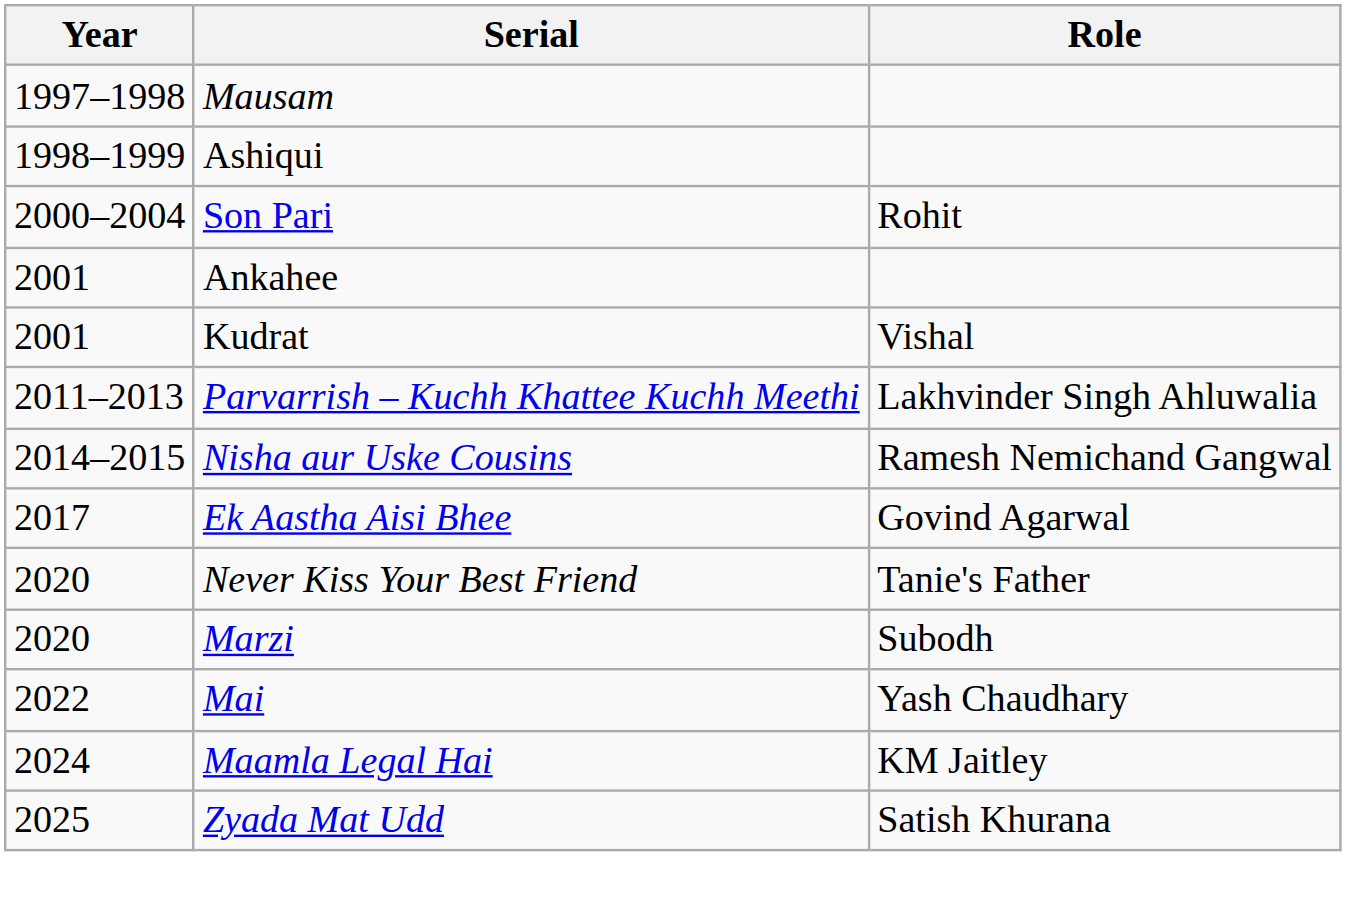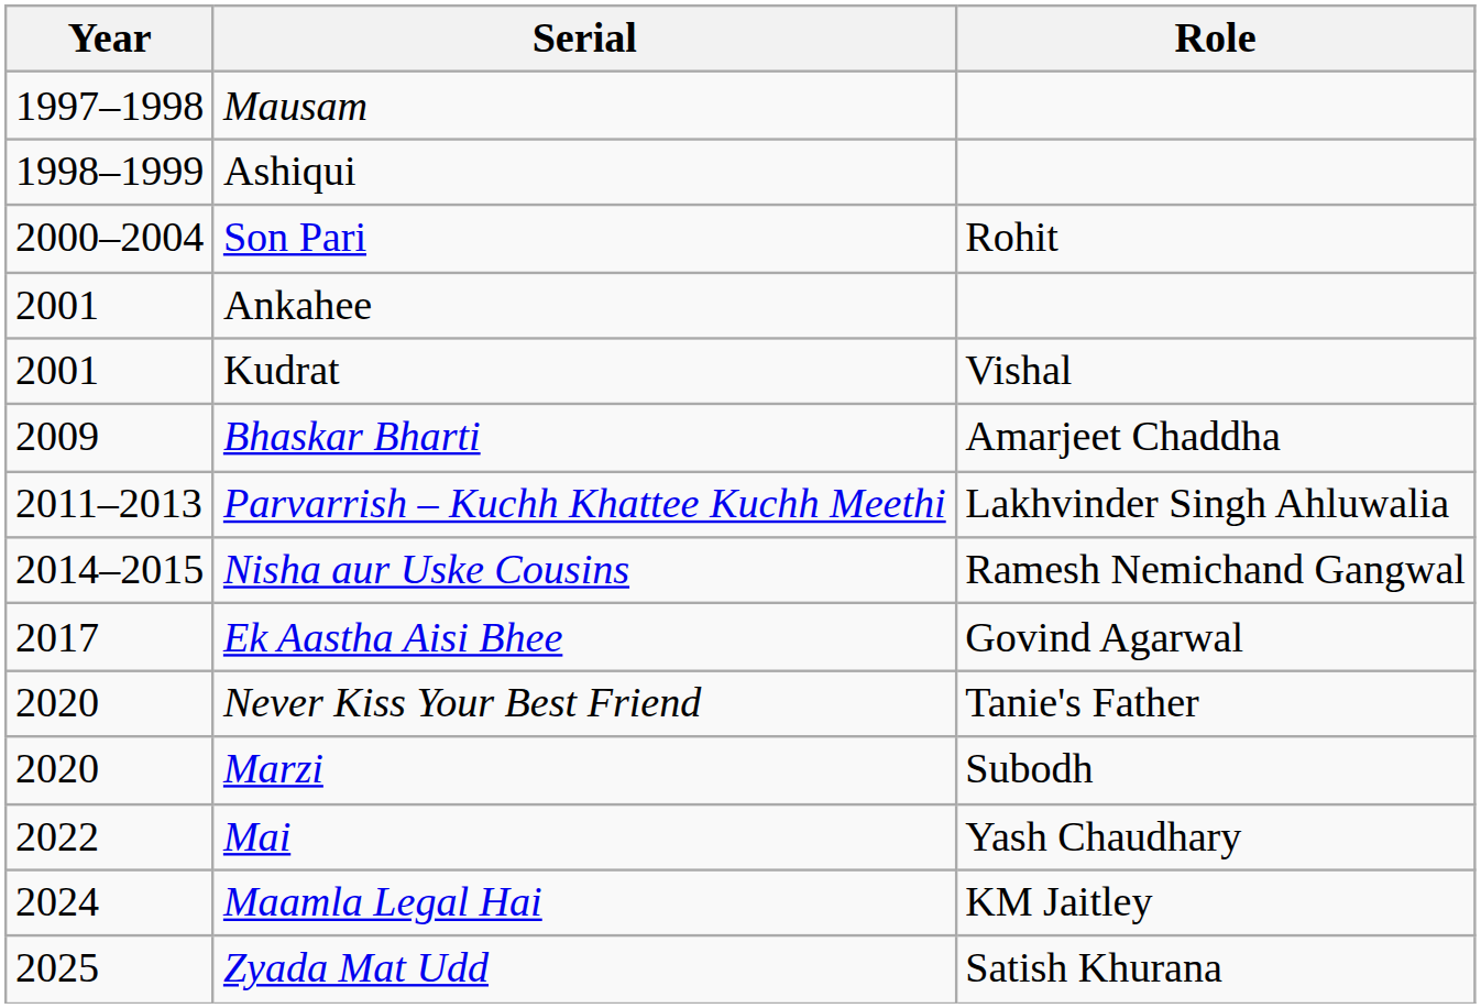 <table class="wikitable sortable">
 <tr>
 <th>Year</th>
 <th>Serial</th>
 <th>Role</th>
 </tr>
 <tr>
 <td>1997–1998</td>
 <td><em>Mausam</em></td>
 <td></td>
 </tr>
 <tr>
 <td>1998–1999</td>
 <td>Ashiqui</td>
 <td></td>
 </tr>
 <tr>
 <td>2000–2004</td>
 <td><a href='#'>Son Pari</a></td>
 <td>Rohit</td>
 </tr>
 <tr>
 <td>2001</td>
 <td>Ankahee</td>
 <td></td>
 </tr>
 <tr>
 <td>2001</td>
 <td>Kudrat</td>
 <td>Vishal</td>
+</tr>
+<tr>
+<td>2009</td>
+<td><em><a href='#'>Bhaskar Bharti</a></em></td>
+<td>Amarjeet Chaddha</td>
 </tr>
 <tr>
 <td>2011–2013</td>
 <td><em><a href='#'>Parvarrish – Kuchh Khattee Kuchh Meethi</a></em></td>
 <td>Lakhvinder Singh Ahluwalia</td>
 </tr>
 <tr>
 <td>2014–2015</td>
 <td><em><a href='#'>Nisha aur Uske Cousins</a></em></td>
 <td>Ramesh Nemichand Gangwal</td>
 </tr>
 <tr>
 <td>2017</td>
 <td><em><a href='#'>Ek Aastha Aisi Bhee</a></em></td>
 <td>Govind Agarwal</td>
 </tr>
 <tr>
 <td>2020</td>
 <td><em>Never Kiss Your Best Friend</em></td>
 <td>Tanie's Father</td>
 </tr>
 <tr>
 <td>2020</td>
 <td><a href='#'><em>Marzi</em></a></td>
 <td>Subodh</td>
 </tr>
 <tr>
 <td>2022</td>
 <td><em><a href='#'>Mai</a></em></td>
 <td>Yash Chaudhary</td>
 </tr>
 <tr>
 <td>2024</td>
 <td><em><a href='#'>Maamla Legal Hai</a></em></td>
 <td>KM Jaitley</td>
 </tr>
 <tr>
 <td>2025</td>
 <td><em><a href='#'>Zyada Mat Udd</a></em></td>
 <td>Satish Khurana</td>
 </tr>
 </table>
